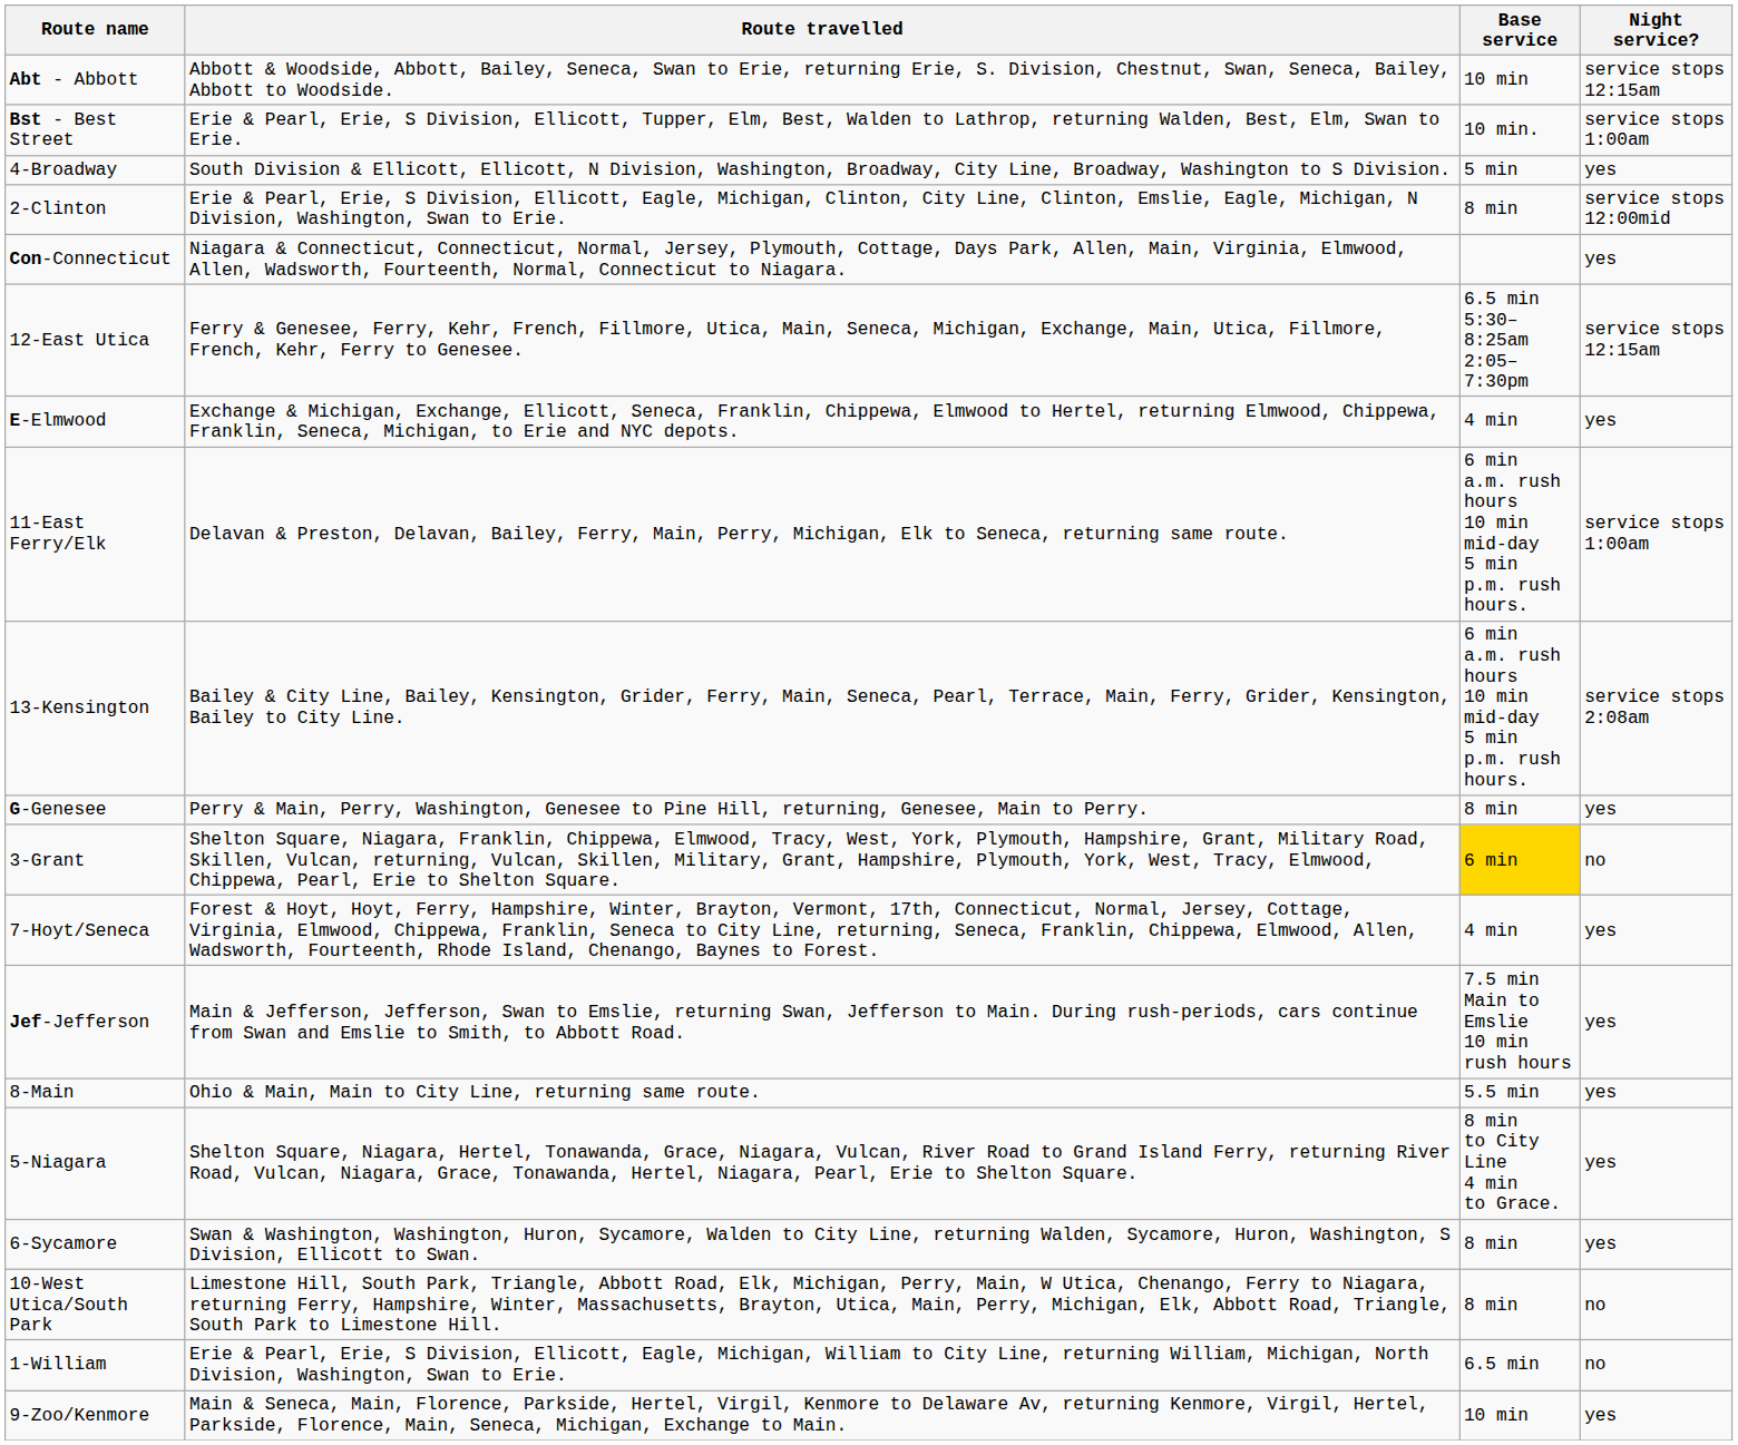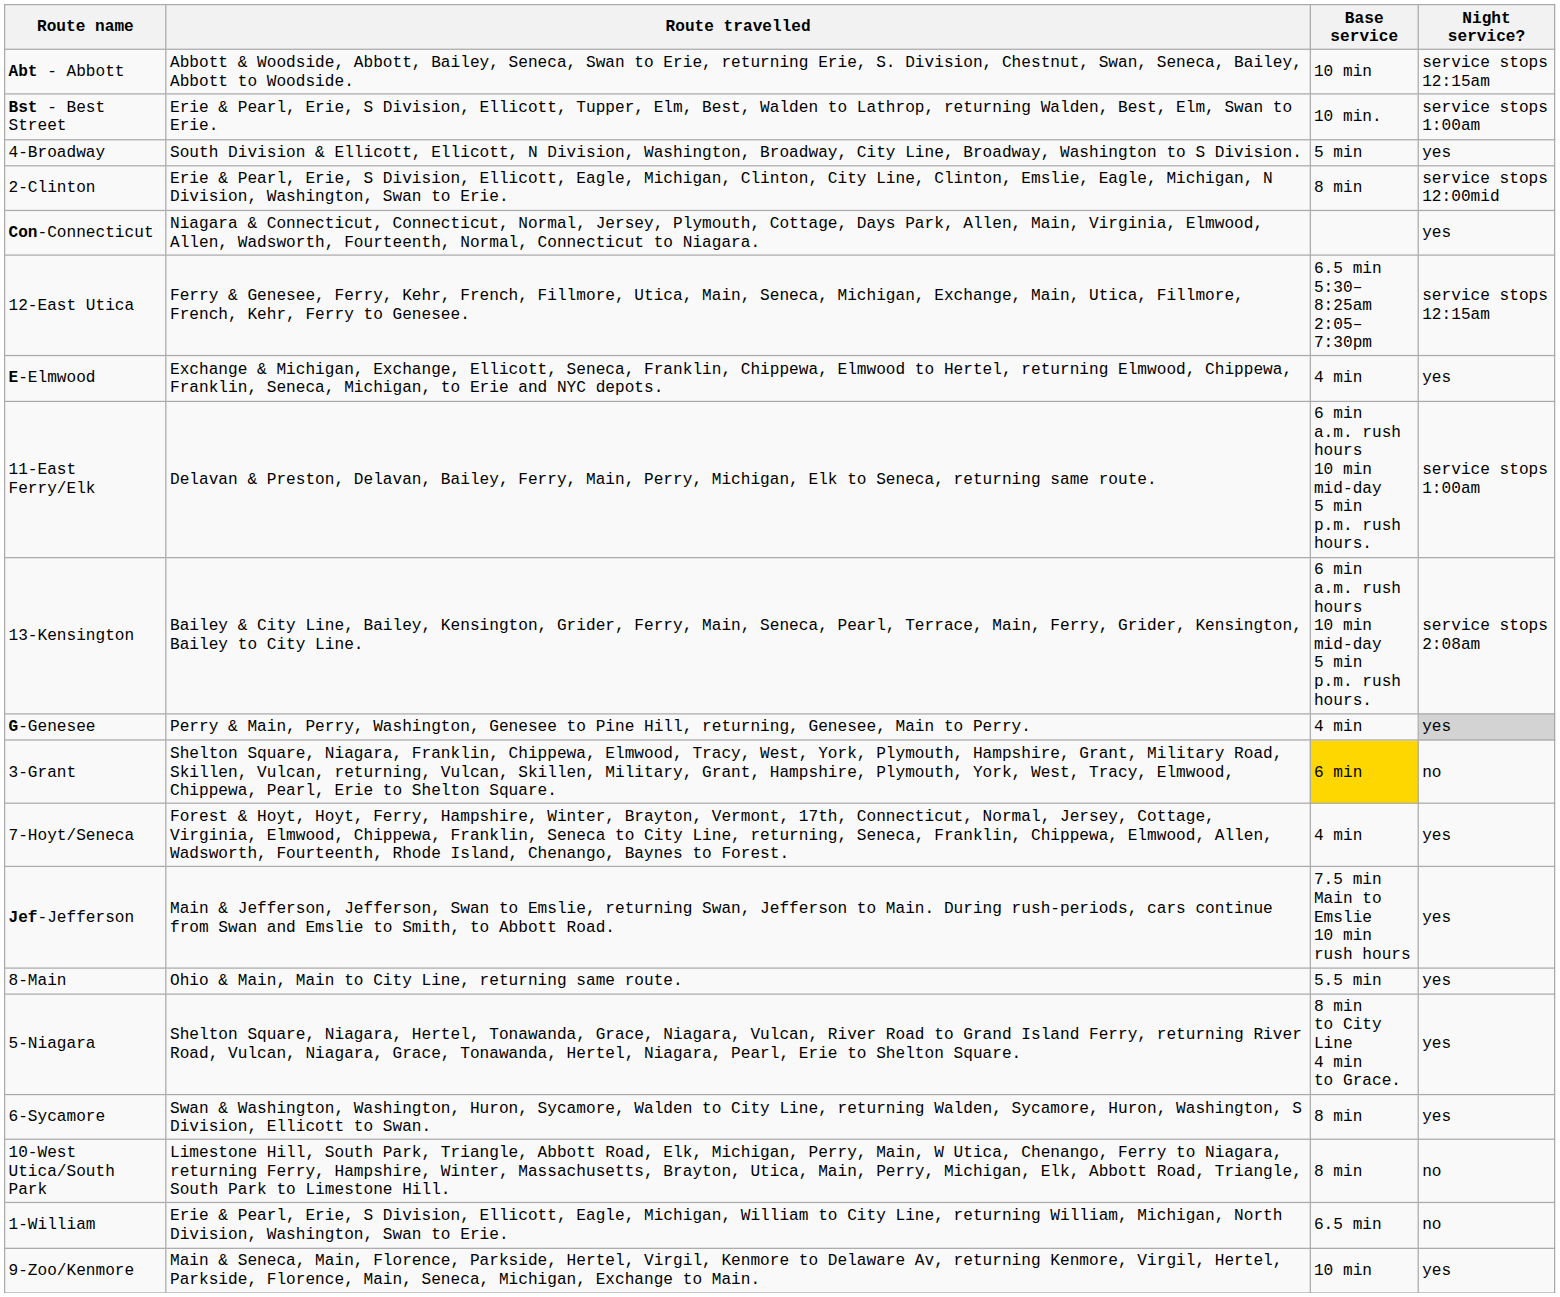 <table class="wikitable" border="1">
 <tr>
 <th>Route name</th>
 <th>Route travelled</th>
 <th>Base service</th>
 <th>Night service?</th>
 </tr>
 <tr>
 <td><strong>Abt</strong> - Abbott</td>
 <td>Abbott & Woodside, Abbott, Bailey, Seneca, Swan to Erie, returning Erie, S. Division, Chestnut, Swan, Seneca, Bailey, Abbott to Woodside.</td>
 <td>10 min</td>
 <td>service stops 12:15am</td>
 </tr>
 <tr>
 <td><strong>Bst</strong> - Best Street</td>
 <td>Erie & Pearl, Erie, S Division, Ellicott, Tupper, Elm, Best, Walden to Lathrop, returning Walden, Best, Elm, Swan to Erie.</td>
 <td>10 min.</td>
 <td>service stops 1:00am</td>
 </tr>
 <tr>
 <td>4-Broadway</td>
 <td>South Division & Ellicott, Ellicott, N Division, Washington, Broadway, City Line, Broadway, Washington to S Division.</td>
 <td>5 min</td>
 <td>yes</td>
 </tr>
 <tr>
 <td>2-Clinton</td>
 <td>Erie & Pearl, Erie, S Division, Ellicott, Eagle, Michigan, Clinton, City Line, Clinton, Emslie, Eagle, Michigan, N Division, Washington, Swan to Erie.</td>
 <td>8 min</td>
 <td>service stops 12:00mid</td>
 </tr>
 <tr>
 <td><strong>Con</strong>-Connecticut</td>
 <td>Niagara & Connecticut, Connecticut, Normal, Jersey, Plymouth, Cottage, Days Park, Allen, Main, Virginia, Elmwood, Allen, Wadsworth, Fourteenth, Normal, Connecticut to Niagara.</td>
 <td></td>
 <td>yes</td>
 </tr>
 <tr>
 <td>12-East Utica</td>
 <td>Ferry & Genesee, Ferry, Kehr, French, Fillmore, Utica, Main, Seneca, Michigan, Exchange, Main, Utica, Fillmore, French, Kehr, Ferry to Genesee.</td>
 <td>6.5 min<br>5:30–8:25am<br>2:05–7:30pm</td>
 <td>service stops 12:15am</td>
 </tr>
 <tr>
 <td><strong>E</strong>-Elmwood</td>
 <td>Exchange & Michigan, Exchange, Ellicott, Seneca, Franklin, Chippewa, Elmwood to Hertel, returning Elmwood, Chippewa, Franklin, Seneca, Michigan, to Erie and NYC depots.</td>
 <td>4 min</td>
 <td>yes</td>
 </tr>
 <tr>
 <td>11-East Ferry/Elk</td>
 <td>Delavan & Preston, Delavan, Bailey, Ferry, Main, Perry, Michigan, Elk to Seneca, returning same route.</td>
 <td>6 min<br>a.m. rush hours<br>10 min<br> mid-day<br>5 min<br> p.m. rush hours.</td>
 <td>service stops 1:00am</td>
 </tr>
 <tr>
 <td>13-Kensington</td>
 <td>Bailey & City Line, Bailey, Kensington, Grider, Ferry, Main, Seneca, Pearl, Terrace, Main, Ferry, Grider, Kensington, Bailey to City Line.</td>
 <td>6 min<br>a.m. rush hours<br>10 min<br> mid-day<br>5 min<br> p.m. rush hours.</td>
 <td>service stops 2:08am</td>
 </tr>
 <tr>
 <td><strong>G</strong>-Genesee</td>
 <td>Perry & Main, Perry, Washington, Genesee to Pine Hill, returning, Genesee, Main to Perry.</td>
-<td>8 min</td>
-<td>yes</td>
+<td>4 min</td>
+<td style="background: lightgrey;">yes</td>
 </tr>
 <tr>
 <td>3-Grant</td>
 <td>Shelton Square, Niagara, Franklin, Chippewa, Elmwood, Tracy, West, York, Plymouth, Hampshire, Grant, Military Road, Skillen, Vulcan, returning, Vulcan, Skillen, Military, Grant, Hampshire, Plymouth, York, West, Tracy, Elmwood, Chippewa, Pearl, Erie to Shelton Square.</td>
 <td style="background: gold;">6 min</td>
 <td>no</td>
 </tr>
 <tr>
 <td>7-Hoyt/Seneca</td>
 <td>Forest & Hoyt, Hoyt, Ferry, Hampshire, Winter, Brayton, Vermont, 17th, Connecticut, Normal, Jersey, Cottage, Virginia, Elmwood, Chippewa, Franklin, Seneca to City Line, returning, Seneca, Franklin, Chippewa, Elmwood, Allen, Wadsworth, Fourteenth, Rhode Island, Chenango, Baynes to Forest.</td>
 <td>4 min</td>
 <td>yes</td>
 </tr>
 <tr>
 <td><strong>Jef</strong>-Jefferson</td>
 <td>Main & Jefferson, Jefferson, Swan to Emslie, returning Swan, Jefferson to Main.  During rush-periods, cars continue from Swan and Emslie to Smith, to Abbott Road.</td>
 <td>7.5 min<br>Main to Emslie<br>10 min<br>rush hours</td>
 <td>yes</td>
 </tr>
 <tr>
 <td>8-Main</td>
 <td>Ohio & Main, Main to City Line, returning same route.</td>
 <td>5.5 min</td>
 <td>yes</td>
 </tr>
 <tr>
 <td>5-Niagara</td>
 <td>Shelton Square, Niagara, Hertel, Tonawanda, Grace, Niagara, Vulcan, River Road to Grand Island Ferry, returning River Road, Vulcan, Niagara, Grace, Tonawanda, Hertel, Niagara, Pearl, Erie to Shelton Square.</td>
 <td>8 min<br>to City Line<br>4 min<br>to Grace.</td>
 <td>yes</td>
 </tr>
 <tr>
 <td>6-Sycamore</td>
 <td>Swan & Washington, Washington, Huron, Sycamore, Walden to City Line, returning Walden, Sycamore, Huron, Washington, S Division, Ellicott to Swan.</td>
 <td>8 min</td>
 <td>yes</td>
 </tr>
 <tr>
 <td>10-West Utica/South Park</td>
 <td>Limestone Hill, South Park, Triangle, Abbott Road, Elk, Michigan, Perry, Main, W Utica, Chenango, Ferry to Niagara, returning Ferry, Hampshire, Winter, Massachusetts, Brayton, Utica, Main, Perry, Michigan, Elk, Abbott Road, Triangle, South Park to Limestone Hill.</td>
 <td>8 min</td>
 <td>no</td>
 </tr>
 <tr>
 <td>1-William</td>
 <td>Erie & Pearl, Erie, S Division, Ellicott, Eagle, Michigan, William to City Line, returning William, Michigan, North Division, Washington, Swan to Erie.</td>
 <td>6.5 min</td>
 <td>no</td>
 </tr>
 <tr>
 <td>9-Zoo/Kenmore</td>
 <td>Main & Seneca, Main, Florence, Parkside, Hertel, Virgil, Kenmore to Delaware Av, returning Kenmore, Virgil, Hertel, Parkside, Florence, Main, Seneca, Michigan, Exchange to Main.</td>
 <td>10 min</td>
 <td>yes</td>
 </tr>
 </table>
